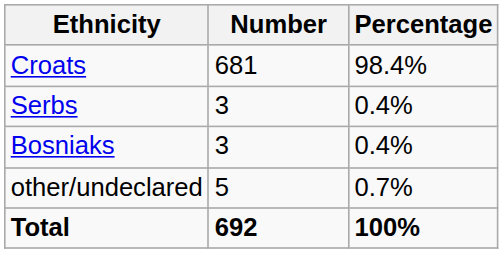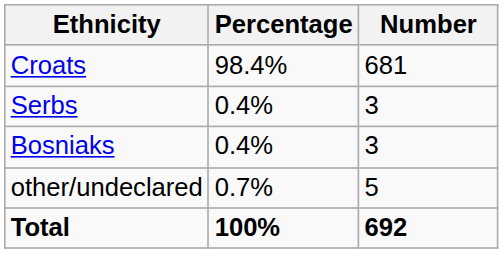 <table class="wikitable">
 <tr>
 <th width="100px">Ethnicity</th>
+<th width="80px">Percentage</th>
 <th width="80px">Number</th>
-<th width="80px">Percentage</th>
 </tr>
 <tr>
 <td><a href='#'>Croats</a></td>
+<td>98.4%</td>
 <td>681</td>
-<td>98.4%</td>
 </tr>
 <tr>
 <td><a href='#'>Serbs</a></td>
+<td>0.4%</td>
 <td>3</td>
-<td>0.4%</td>
 </tr>
 <tr>
 <td><a href='#'>Bosniaks</a></td>
+<td>0.4%</td>
 <td>3</td>
-<td>0.4%</td>
 </tr>
 <tr>
 <td>other/undeclared</td>
+<td>0.7%</td>
 <td>5</td>
-<td>0.7%</td>
 </tr>
 <tr>
 <td><strong>Total</strong></td>
+<td><strong>100%</strong></td>
 <td><strong>692</strong></td>
-<td><strong>100%</strong></td>
 </tr>
 </table>
